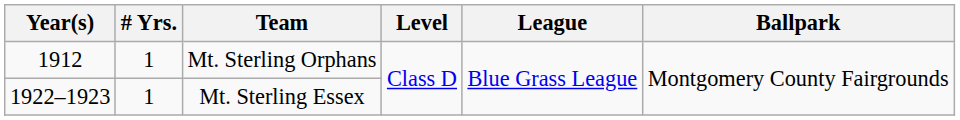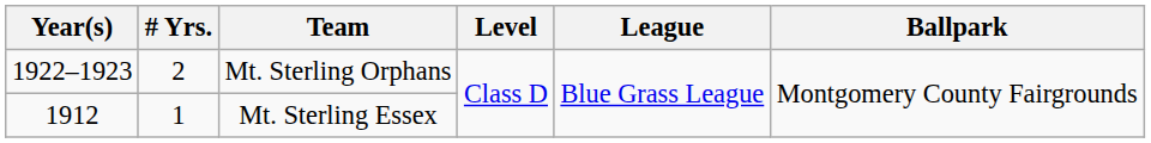 <table class="wikitable" style="text-align:center; font-size: 95%;">
 <tr>
 <th>Year(s)</th>
 <th># Yrs.</th>
 <th>Team</th>
 <th>Level</th>
 <th>League</th>
 <th>Ballpark</th>
 </tr>
 <tr>
-<td>1912</td>
-<td>1</td>
+<td>1922–1923</td>
+<td>2</td>
 <td>Mt. Sterling Orphans</td>
 <td rowspan=2><a href='#'>Class D</a></td>
 <td rowspan=2><a href='#'>Blue Grass League</a></td>
 <td rowspan=2>Montgomery County Fairgrounds</td>
 </tr>
 <tr>
-<td>1922–1923</td>
+<td>1912</td>
 <td>1</td>
 <td>Mt. Sterling Essex</td>
 </tr>
 </table>
